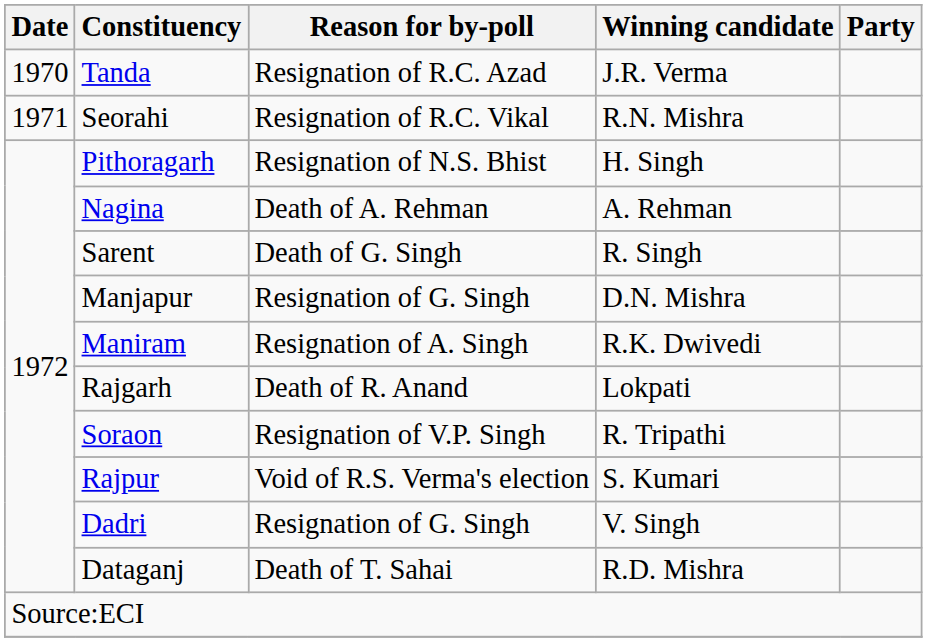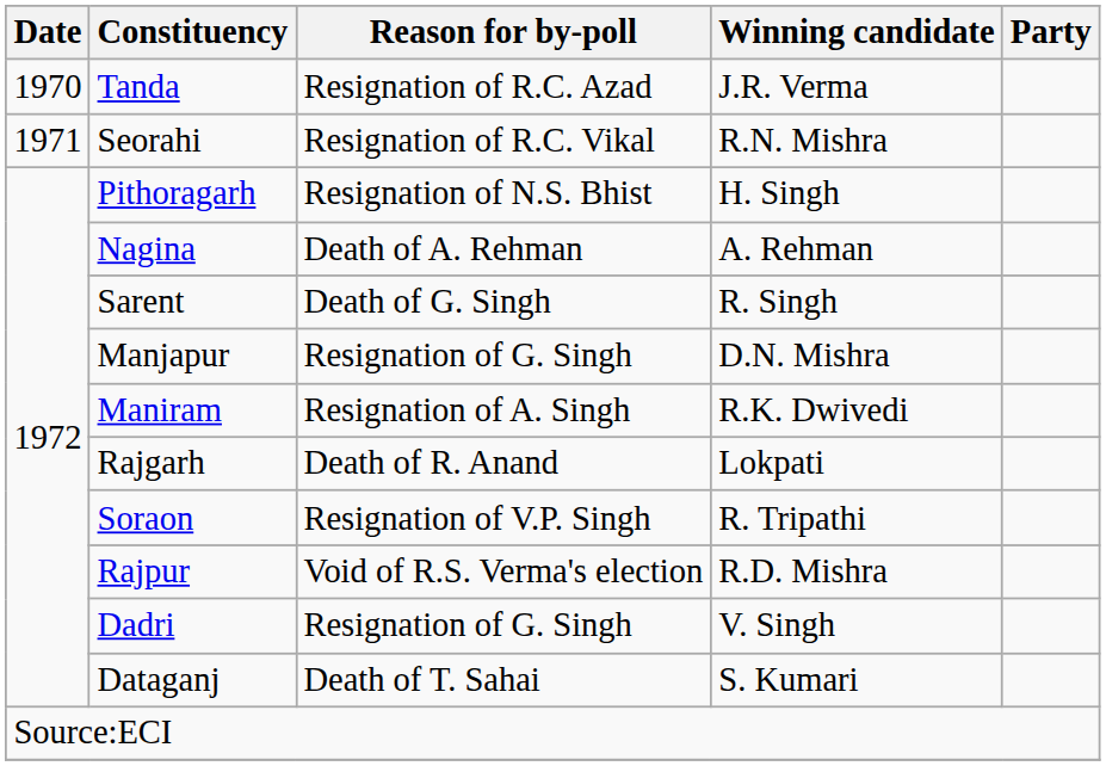 <table class="wikitable sortable">
 <tr>
 <th>Date</th>
 <th>Constituency</th>
 <th>Reason for by-poll</th>
 <th>Winning candidate</th>
 <th colspan=2>Party</th>
 </tr>
 <tr>
 <td>1970</td>
 <td><a href='#'>Tanda</a></td>
 <td>Resignation of R.C. Azad</td>
 <td>J.R. Verma</td>
 <td></td>
 </tr>
 <tr>
 <td>1971</td>
 <td>Seorahi</td>
 <td>Resignation of R.C. Vikal</td>
 <td>R.N. Mishra</td>
 <td></td>
 </tr>
 <tr>
 <td rowspan=10>1972</td>
 <td><a href='#'>Pithoragarh</a></td>
 <td>Resignation of  N.S. Bhist</td>
 <td>H. Singh</td>
 <td></td>
 </tr>
 <tr>
 <td><a href='#'>Nagina</a></td>
 <td>Death of A. Rehman</td>
 <td>A. Rehman</td>
 <td></td>
 </tr>
 <tr>
 <td>Sarent</td>
 <td>Death of G. Singh</td>
 <td>R. Singh</td>
 <td></td>
 </tr>
 <tr>
 <td>Manjapur</td>
 <td>Resignation of  G. Singh</td>
 <td>D.N. Mishra</td>
 <td></td>
 </tr>
 <tr>
 <td><a href='#'>Maniram</a></td>
 <td>Resignation of A. Singh</td>
 <td>R.K. Dwivedi</td>
 <td></td>
 </tr>
 <tr>
 <td>Rajgarh</td>
 <td>Death of R. Anand</td>
 <td>Lokpati</td>
 <td></td>
 </tr>
 <tr>
 <td><a href='#'>Soraon</a></td>
 <td>Resignation of  V.P. Singh</td>
 <td>R. Tripathi</td>
 <td></td>
 </tr>
 <tr>
 <td><a href='#'>Rajpur</a></td>
 <td>Void of R.S. Verma's election</td>
-<td>S. Kumari</td>
+<td>R.D. Mishra</td>
 <td></td>
 </tr>
 <tr>
 <td><a href='#'>Dadri</a></td>
 <td>Resignation of G. Singh</td>
 <td>V. Singh</td>
 <td></td>
 </tr>
 <tr>
 <td>Dataganj</td>
 <td>Death of T. Sahai</td>
-<td>R.D. Mishra</td>
+<td>S. Kumari</td>
 <td></td>
 </tr>
 <tr class="sortbottom">
 <td colspan=6>Source:ECI</td>
 </tr>
 <tr>
 </tr>
 </table>
